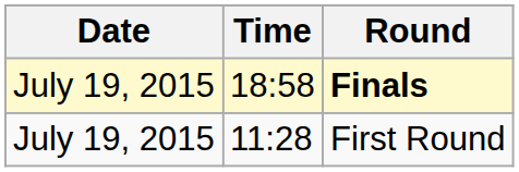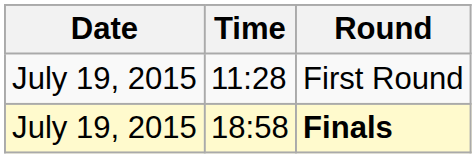 <table class="wikitable">
 <tr>
 <th>Date</th>
 <th>Time</th>
 <th>Round</th>
 </tr>
+<tr>
+<td>July 19, 2015</td>
+<td>11:28</td>
+<td>First Round</td>
+</tr>
 <tr style=background:lemonchiffon>
 <td>July 19, 2015</td>
 <td>18:58</td>
 <td><strong>Finals</strong></td>
 </tr>
-<tr>
-<td>July 19, 2015</td>
-<td>11:28</td>
-<td>First Round</td>
-</tr>
 </table>
